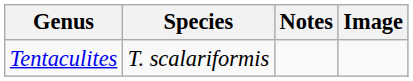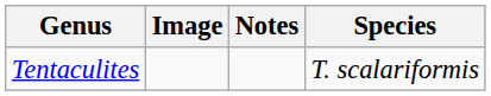 <table class="wikitable">
 <tr>
 <th>Genus</th>
+<th>Image</th>
+<th>Notes</th>
 <th>Species</th>
-<th>Notes</th>
-<th>Image</th>
 </tr>
 <tr>
 <td><em><a href='#'>Tentaculites</a></em> </td>
-<td><em>T. scalariformis</em></td>
 <td></td>
 <td></td>
+<td><em>T. scalariformis</em></td>
 </tr>
 </table>
